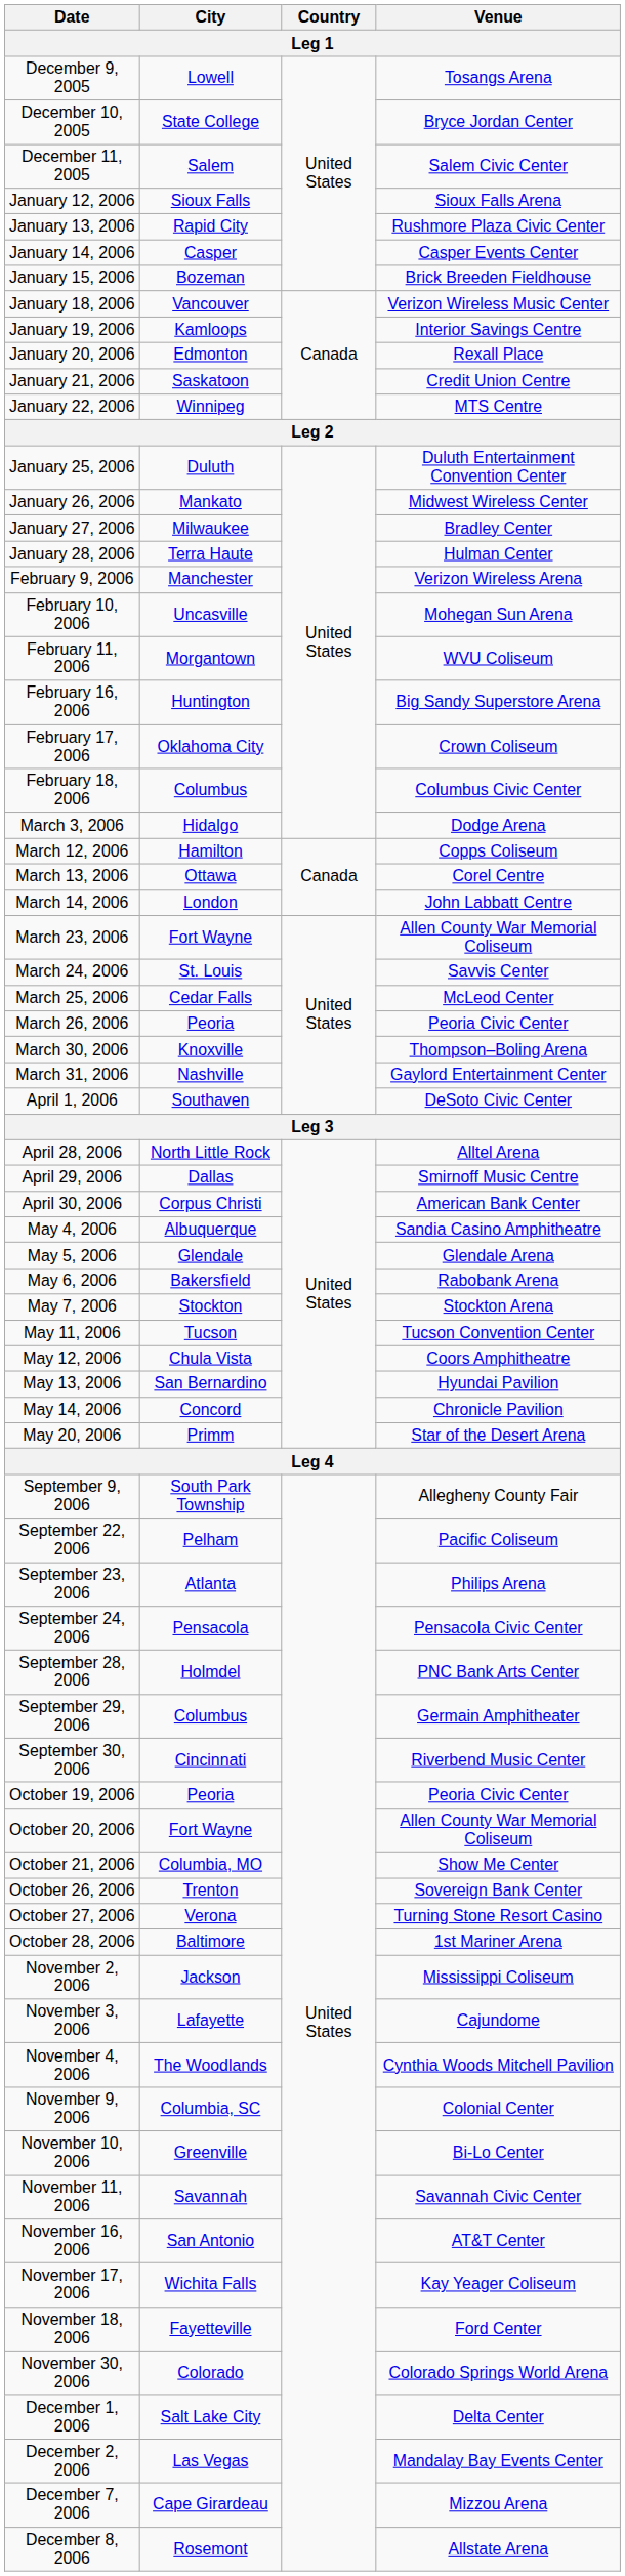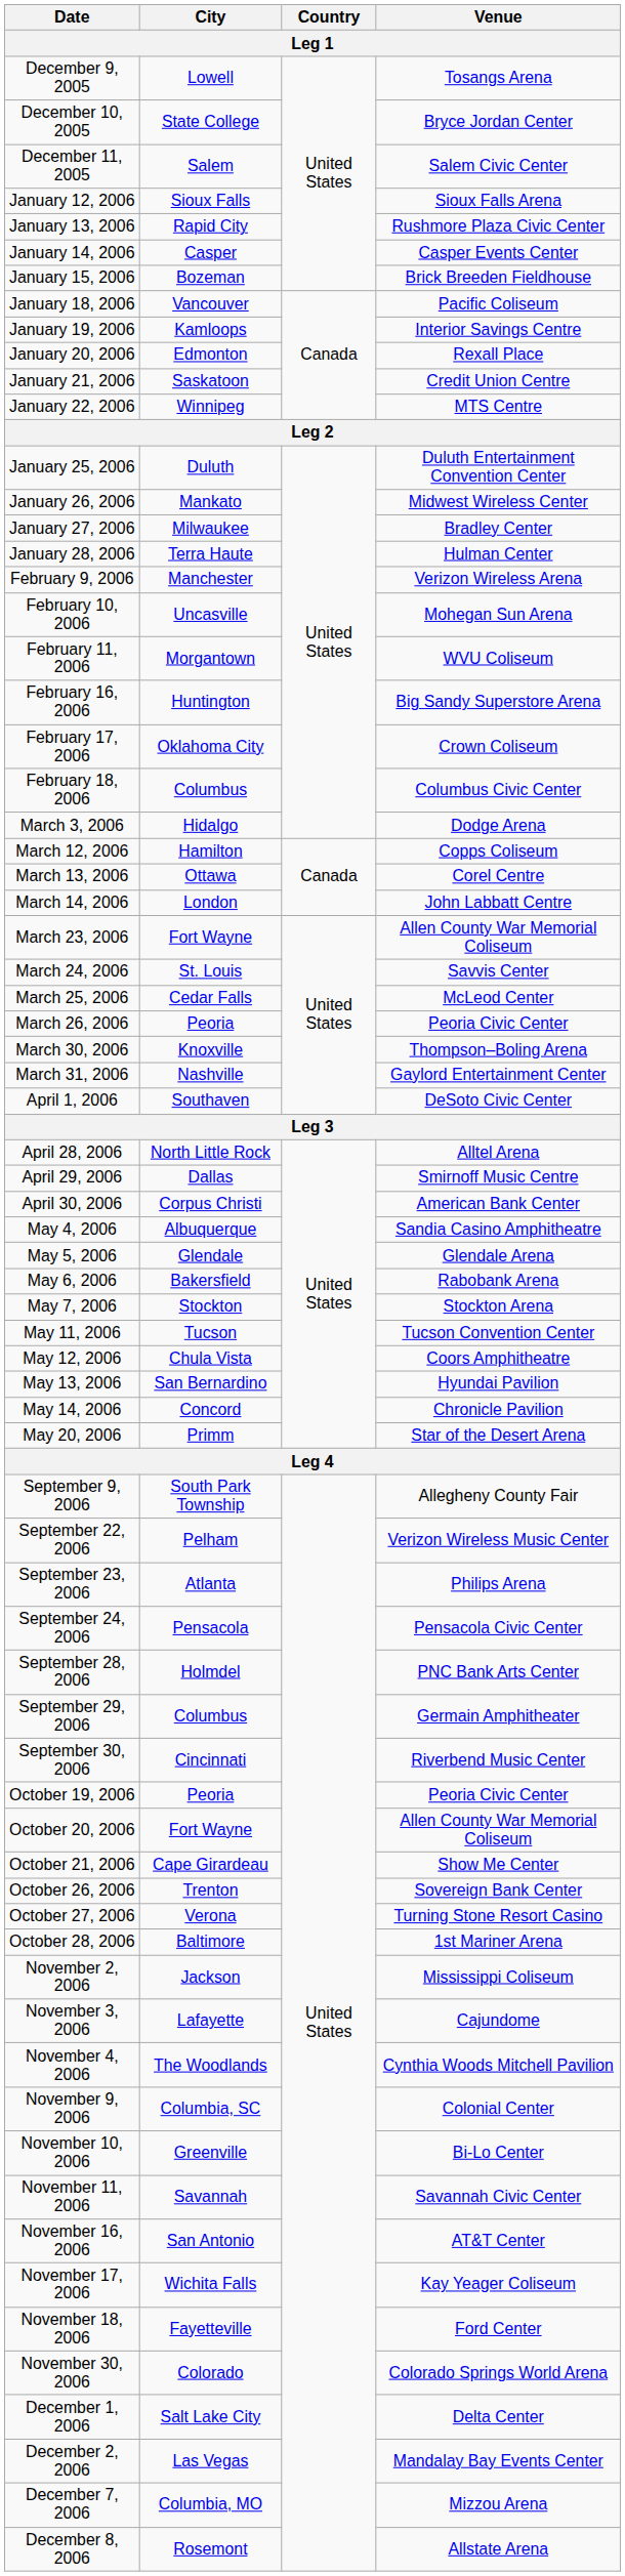 <table class="wikitable" style="text-align:center">
 <tr>
 <th>Date</th>
 <th>City</th>
 <th>Country</th>
 <th>Venue</th>
 </tr>
 <tr>
 <th colspan="4">Leg 1</th>
 </tr>
 <tr>
 <td>December 9, 2005</td>
 <td><a href='#'>Lowell</a></td>
 <td rowspan="7">United States</td>
 <td><a href='#'>Tosangs Arena</a></td>
 </tr>
 <tr>
 <td>December 10, 2005</td>
 <td><a href='#'>State College</a></td>
 <td><a href='#'>Bryce Jordan Center</a></td>
 </tr>
 <tr>
 <td>December 11, 2005</td>
 <td><a href='#'>Salem</a></td>
 <td><a href='#'>Salem Civic Center</a></td>
 </tr>
 <tr>
 <td>January 12, 2006</td>
 <td><a href='#'>Sioux Falls</a></td>
 <td><a href='#'>Sioux Falls Arena</a></td>
 </tr>
 <tr>
 <td>January 13, 2006</td>
 <td><a href='#'>Rapid City</a></td>
 <td><a href='#'>Rushmore Plaza Civic Center</a></td>
 </tr>
 <tr>
 <td>January 14, 2006</td>
 <td><a href='#'>Casper</a></td>
 <td><a href='#'>Casper Events Center</a></td>
 </tr>
 <tr>
 <td>January 15, 2006</td>
 <td><a href='#'>Bozeman</a></td>
 <td><a href='#'>Brick Breeden Fieldhouse</a></td>
 </tr>
 <tr>
 <td>January 18, 2006</td>
 <td><a href='#'>Vancouver</a></td>
 <td rowspan="5">Canada</td>
-<td><a href='#'>Verizon Wireless Music Center</a></td>
+<td><a href='#'>Pacific Coliseum</a></td>
 </tr>
 <tr>
 <td>January 19, 2006</td>
 <td><a href='#'>Kamloops</a></td>
 <td><a href='#'>Interior Savings Centre</a></td>
 </tr>
 <tr>
 <td>January 20, 2006</td>
 <td><a href='#'>Edmonton</a></td>
 <td><a href='#'>Rexall Place</a></td>
 </tr>
 <tr>
 <td>January 21, 2006</td>
 <td><a href='#'>Saskatoon</a></td>
 <td><a href='#'>Credit Union Centre</a></td>
 </tr>
 <tr>
 <td>January 22, 2006</td>
 <td><a href='#'>Winnipeg</a></td>
 <td><a href='#'>MTS Centre</a></td>
 </tr>
 <tr>
 <th colspan="4">Leg 2</th>
 </tr>
 <tr>
 <td>January 25, 2006</td>
 <td><a href='#'>Duluth</a></td>
 <td rowspan="11">United States</td>
 <td><a href='#'>Duluth Entertainment Convention Center</a></td>
 </tr>
 <tr>
 <td>January 26, 2006</td>
 <td><a href='#'>Mankato</a></td>
 <td><a href='#'>Midwest Wireless Center</a></td>
 </tr>
 <tr>
 <td>January 27, 2006</td>
 <td><a href='#'>Milwaukee</a></td>
 <td><a href='#'>Bradley Center</a></td>
 </tr>
 <tr>
 <td>January 28, 2006</td>
 <td><a href='#'>Terra Haute</a></td>
 <td><a href='#'>Hulman Center</a></td>
 </tr>
 <tr>
 <td>February 9, 2006</td>
 <td><a href='#'>Manchester</a></td>
 <td><a href='#'>Verizon Wireless Arena</a></td>
 </tr>
 <tr>
 <td>February 10, 2006</td>
 <td><a href='#'>Uncasville</a></td>
 <td><a href='#'>Mohegan Sun Arena</a></td>
 </tr>
 <tr>
 <td>February 11, 2006</td>
 <td><a href='#'>Morgantown</a></td>
 <td><a href='#'>WVU Coliseum</a></td>
 </tr>
 <tr>
 <td>February 16, 2006</td>
 <td><a href='#'>Huntington</a></td>
 <td><a href='#'>Big Sandy Superstore Arena</a></td>
 </tr>
 <tr>
 <td>February 17, 2006</td>
 <td><a href='#'>Oklahoma City</a></td>
 <td><a href='#'>Crown Coliseum</a></td>
 </tr>
 <tr>
 <td>February 18, 2006</td>
 <td><a href='#'>Columbus</a></td>
 <td><a href='#'>Columbus Civic Center</a></td>
 </tr>
 <tr>
 <td>March 3, 2006</td>
 <td><a href='#'>Hidalgo</a></td>
 <td><a href='#'>Dodge Arena</a></td>
 </tr>
 <tr>
 <td>March 12, 2006</td>
 <td><a href='#'>Hamilton</a></td>
 <td rowspan="3">Canada</td>
 <td><a href='#'>Copps Coliseum</a></td>
 </tr>
 <tr>
 <td>March 13, 2006</td>
 <td><a href='#'>Ottawa</a></td>
 <td><a href='#'>Corel Centre</a></td>
 </tr>
 <tr>
 <td>March 14, 2006</td>
 <td><a href='#'>London</a></td>
 <td><a href='#'>John Labbatt Centre</a></td>
 </tr>
 <tr>
 <td>March 23, 2006</td>
 <td><a href='#'>Fort Wayne</a></td>
 <td rowspan="7">United States</td>
 <td><a href='#'>Allen County War Memorial Coliseum</a></td>
 </tr>
 <tr>
 <td>March 24, 2006</td>
 <td><a href='#'>St. Louis</a></td>
 <td><a href='#'>Savvis Center</a></td>
 </tr>
 <tr>
 <td>March 25, 2006</td>
 <td><a href='#'>Cedar Falls</a></td>
 <td><a href='#'>McLeod Center</a></td>
 </tr>
 <tr>
 <td>March 26, 2006</td>
 <td><a href='#'>Peoria</a></td>
 <td><a href='#'>Peoria Civic Center</a></td>
 </tr>
 <tr>
 <td>March 30, 2006</td>
 <td><a href='#'>Knoxville</a></td>
 <td><a href='#'>Thompson–Boling Arena</a></td>
 </tr>
 <tr>
 <td>March 31, 2006</td>
 <td><a href='#'>Nashville</a></td>
 <td><a href='#'>Gaylord Entertainment Center</a></td>
 </tr>
 <tr>
 <td>April 1, 2006</td>
 <td><a href='#'>Southaven</a></td>
 <td><a href='#'>DeSoto Civic Center</a></td>
 </tr>
 <tr>
 <th colspan="4">Leg 3</th>
 </tr>
 <tr>
 <td>April 28, 2006</td>
 <td><a href='#'>North Little Rock</a></td>
 <td rowspan="12">United States</td>
 <td><a href='#'>Alltel Arena</a></td>
 </tr>
 <tr>
 <td>April 29, 2006</td>
 <td><a href='#'>Dallas</a></td>
 <td><a href='#'>Smirnoff Music Centre</a></td>
 </tr>
 <tr>
 <td>April 30, 2006</td>
 <td><a href='#'>Corpus Christi</a></td>
 <td><a href='#'>American Bank Center</a></td>
 </tr>
 <tr>
 <td>May 4, 2006</td>
 <td><a href='#'>Albuquerque</a></td>
 <td><a href='#'>Sandia Casino Amphitheatre</a></td>
 </tr>
 <tr>
 <td>May 5, 2006</td>
 <td><a href='#'>Glendale</a></td>
 <td><a href='#'>Glendale Arena</a></td>
 </tr>
 <tr>
 <td>May 6, 2006</td>
 <td><a href='#'>Bakersfield</a></td>
 <td><a href='#'>Rabobank Arena</a></td>
 </tr>
 <tr>
 <td>May 7, 2006</td>
 <td><a href='#'>Stockton</a></td>
 <td><a href='#'>Stockton Arena</a></td>
 </tr>
 <tr>
 <td>May 11, 2006</td>
 <td><a href='#'>Tucson</a></td>
 <td><a href='#'>Tucson Convention Center</a></td>
 </tr>
 <tr>
 <td>May 12, 2006</td>
 <td><a href='#'>Chula Vista</a></td>
 <td><a href='#'>Coors Amphitheatre</a></td>
 </tr>
 <tr>
 <td>May 13, 2006</td>
 <td><a href='#'>San Bernardino</a></td>
 <td><a href='#'>Hyundai Pavilion</a></td>
 </tr>
 <tr>
 <td>May 14, 2006</td>
 <td><a href='#'>Concord</a></td>
 <td><a href='#'>Chronicle Pavilion</a></td>
 </tr>
 <tr>
 <td>May 20, 2006</td>
 <td><a href='#'>Primm</a></td>
 <td><a href='#'>Star of the Desert Arena</a></td>
 </tr>
 <tr>
 <th colspan="4">Leg 4</th>
 </tr>
 <tr>
 <td>September 9, 2006</td>
 <td><a href='#'>South Park Township</a></td>
 <td rowspan="27">United States</td>
 <td>Allegheny County Fair</td>
 </tr>
 <tr>
 <td>September 22, 2006</td>
 <td><a href='#'>Pelham</a></td>
-<td><a href='#'>Pacific Coliseum</a></td>
+<td><a href='#'>Verizon Wireless Music Center</a></td>
 </tr>
 <tr>
 <td>September 23, 2006</td>
 <td><a href='#'>Atlanta</a></td>
 <td><a href='#'>Philips Arena</a></td>
 </tr>
 <tr>
 <td>September 24, 2006</td>
 <td><a href='#'>Pensacola</a></td>
 <td><a href='#'>Pensacola Civic Center</a></td>
 </tr>
 <tr>
 <td>September 28, 2006</td>
 <td><a href='#'>Holmdel</a></td>
 <td><a href='#'>PNC Bank Arts Center</a></td>
 </tr>
 <tr>
 <td>September 29, 2006</td>
 <td><a href='#'>Columbus</a></td>
 <td><a href='#'>Germain Amphitheater</a></td>
 </tr>
 <tr>
 <td>September 30, 2006</td>
 <td><a href='#'>Cincinnati</a></td>
 <td><a href='#'>Riverbend Music Center</a></td>
 </tr>
 <tr>
 <td>October 19, 2006</td>
 <td><a href='#'>Peoria</a></td>
 <td><a href='#'>Peoria Civic Center</a></td>
 </tr>
 <tr>
 <td>October 20, 2006</td>
 <td><a href='#'>Fort Wayne</a></td>
 <td><a href='#'>Allen County War Memorial Coliseum</a></td>
 </tr>
 <tr>
 <td>October 21, 2006</td>
-<td><a href='#'>Columbia, MO</a></td>
+<td><a href='#'>Cape Girardeau</a></td>
 <td><a href='#'>Show Me Center</a></td>
 </tr>
 <tr>
 <td>October 26, 2006</td>
 <td><a href='#'>Trenton</a></td>
 <td><a href='#'>Sovereign Bank Center</a></td>
 </tr>
 <tr>
 <td>October 27, 2006</td>
 <td><a href='#'>Verona</a></td>
 <td><a href='#'>Turning Stone Resort Casino</a></td>
 </tr>
 <tr>
 <td>October 28, 2006</td>
 <td><a href='#'>Baltimore</a></td>
 <td><a href='#'>1st Mariner Arena</a></td>
 </tr>
 <tr>
 <td>November 2, 2006</td>
 <td><a href='#'>Jackson</a></td>
 <td><a href='#'>Mississippi Coliseum</a></td>
 </tr>
 <tr>
 <td>November 3, 2006</td>
 <td><a href='#'>Lafayette</a></td>
 <td><a href='#'>Cajundome</a></td>
 </tr>
 <tr>
 <td>November 4, 2006</td>
 <td><a href='#'>The Woodlands</a></td>
 <td><a href='#'>Cynthia Woods Mitchell Pavilion</a></td>
 </tr>
 <tr>
 <td>November 9, 2006</td>
 <td><a href='#'>Columbia, SC</a></td>
 <td><a href='#'>Colonial Center</a></td>
 </tr>
 <tr>
 <td>November 10, 2006</td>
 <td><a href='#'>Greenville</a></td>
 <td><a href='#'>Bi-Lo Center</a></td>
 </tr>
 <tr>
 <td>November 11, 2006</td>
 <td><a href='#'>Savannah</a></td>
 <td><a href='#'>Savannah Civic Center</a></td>
 </tr>
 <tr>
 <td>November 16, 2006</td>
 <td><a href='#'>San Antonio</a></td>
 <td><a href='#'>AT&T Center</a></td>
 </tr>
 <tr>
 <td>November 17, 2006</td>
 <td><a href='#'>Wichita Falls</a></td>
 <td><a href='#'>Kay Yeager Coliseum</a></td>
 </tr>
 <tr>
 <td>November 18, 2006</td>
 <td><a href='#'>Fayetteville</a></td>
 <td><a href='#'>Ford Center</a></td>
 </tr>
 <tr>
 <td>November 30, 2006</td>
 <td><a href='#'>Colorado</a></td>
 <td><a href='#'>Colorado Springs World Arena</a></td>
 </tr>
 <tr>
 <td>December 1, 2006</td>
 <td><a href='#'>Salt Lake City</a></td>
 <td><a href='#'>Delta Center</a></td>
 </tr>
 <tr>
 <td>December 2, 2006</td>
 <td><a href='#'>Las Vegas</a></td>
 <td><a href='#'>Mandalay Bay Events Center</a></td>
 </tr>
 <tr>
 <td>December 7, 2006</td>
-<td><a href='#'>Cape Girardeau</a></td>
+<td><a href='#'>Columbia, MO</a></td>
 <td><a href='#'>Mizzou Arena</a></td>
 </tr>
 <tr>
 <td>December 8, 2006</td>
 <td><a href='#'>Rosemont</a></td>
 <td><a href='#'>Allstate Arena</a></td>
 </tr>
 </table>
